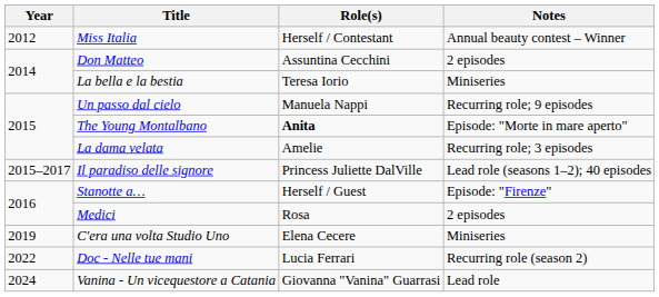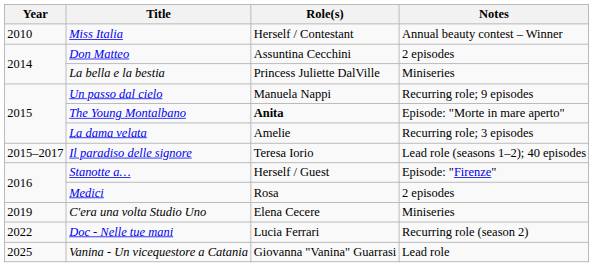 <table class="wikitable plainrowheaders sortable">
 <tr>
 <th scope="col">Year</th>
 <th scope="col">Title</th>
 <th scope="col">Role(s)</th>
 <th scope="col" class="unsortable">Notes</th>
 </tr>
 <tr>
-<td>2012</td>
+<td>2010</td>
 <td><em><a href='#'>Miss Italia</a></em></td>
 <td>Herself / Contestant</td>
 <td>Annual beauty contest – Winner</td>
 </tr>
 <tr>
 <td rowspan="2">2014</td>
 <td><em><a href='#'>Don Matteo</a></em></td>
 <td>Assuntina Cecchini</td>
 <td>2 episodes</td>
 </tr>
 <tr>
 <td><em>La bella e la bestia</em></td>
-<td>Teresa Iorio</td>
+<td>Princess Juliette DalVille</td>
 <td>Miniseries</td>
 </tr>
 <tr>
 <td rowspan="3">2015</td>
 <td><em><a href='#'>Un passo dal cielo</a></em></td>
 <td>Manuela Nappi</td>
 <td>Recurring role; 9 episodes</td>
 </tr>
 <tr>
 <td><em><a href='#'>The Young Montalbano</a></em></td>
 <td><strong>Anita</strong></td>
 <td>Episode: "Morte in mare aperto"</td>
 </tr>
 <tr>
 <td><em><a href='#'>La dama velata</a></em></td>
 <td>Amelie</td>
 <td>Recurring role; 3 episodes</td>
 </tr>
 <tr>
 <td>2015–2017</td>
 <td><em><a href='#'>Il paradiso delle signore</a></em></td>
-<td>Princess Juliette DalVille</td>
+<td>Teresa Iorio</td>
 <td>Lead role (seasons 1–2); 40 episodes</td>
 </tr>
 <tr>
 <td rowspan="2">2016</td>
 <td><em><a href='#'>Stanotte a…</a></em></td>
 <td>Herself / Guest</td>
 <td>Episode: "<a href='#'>Firenze</a>"</td>
 </tr>
 <tr>
 <td><em><a href='#'>Medici</a></em></td>
 <td>Rosa</td>
 <td>2 episodes</td>
 </tr>
 <tr>
 <td>2019</td>
 <td><em>C'era una volta Studio Uno</em></td>
 <td>Elena Cecere</td>
 <td>Miniseries</td>
 </tr>
 <tr>
 <td>2022</td>
 <td><em><a href='#'>Doc - Nelle tue mani</a></em></td>
 <td>Lucia Ferrari</td>
 <td>Recurring role (season 2)</td>
 </tr>
 <tr>
-<td>2024</td>
+<td>2025</td>
 <td><em>Vanina - Un vicequestore a Catania</em></td>
 <td>Giovanna "Vanina" Guarrasi</td>
 <td>Lead role</td>
 </tr>
 </table>
